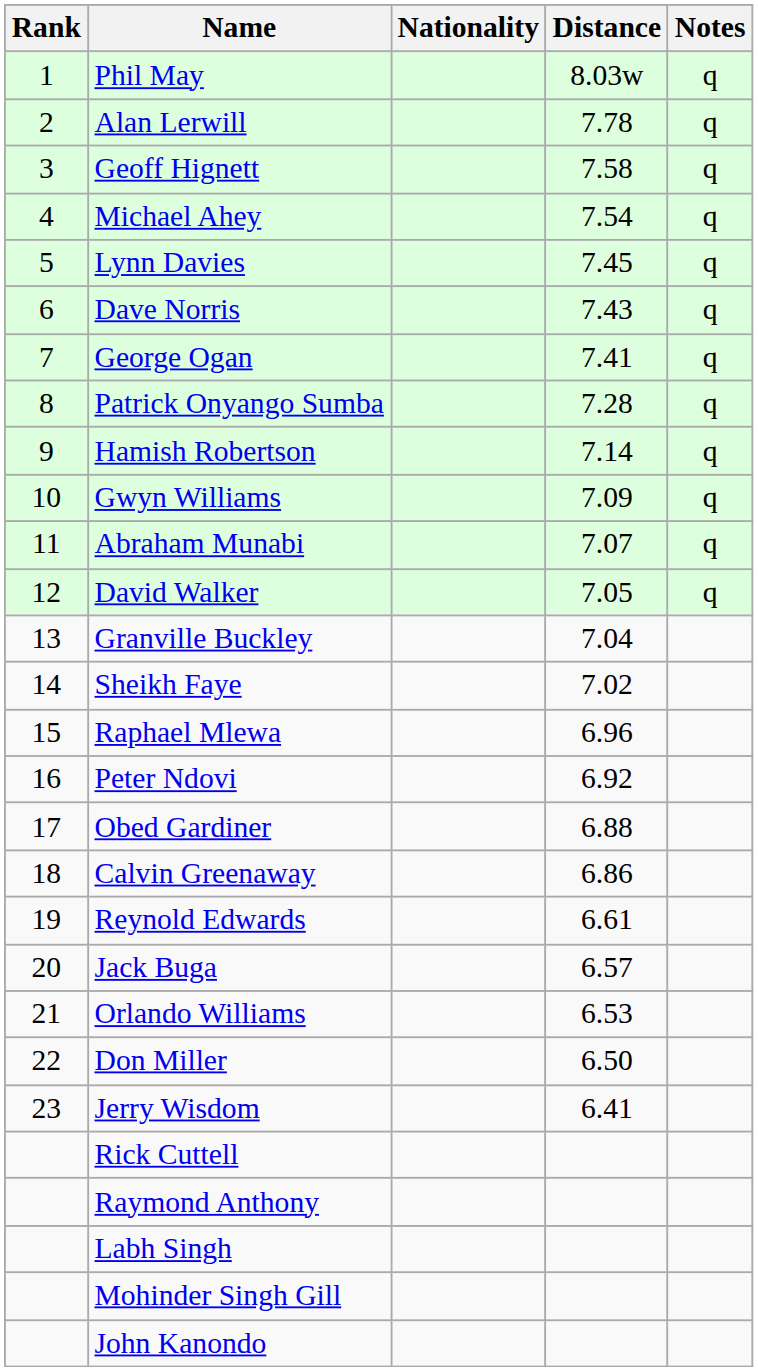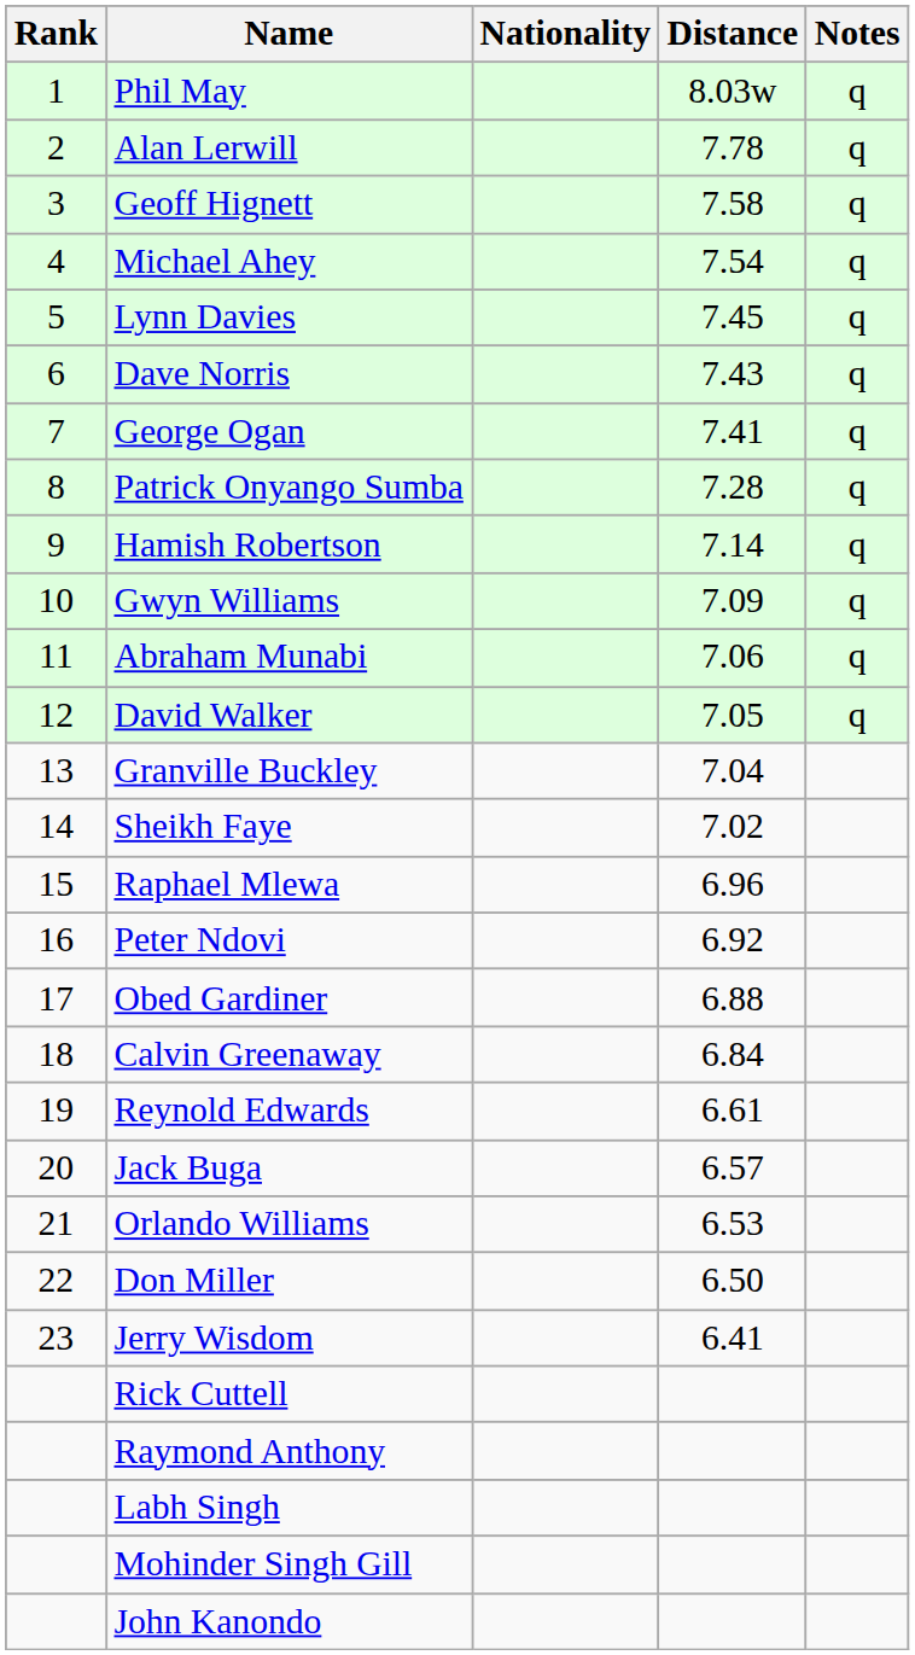 <table class="wikitable sortable" style="text-align:center;">
 <tr>
 <th scope=col>Rank</th>
 <th scope=col>Name</th>
 <th scope=col>Nationality</th>
 <th scope=col>Distance</th>
 <th scope=col>Notes</th>
 </tr>
 <tr style="background-color: #ddffdd;">
 <td>1</td>
 <td style="text-align:left;"><a href='#'>Phil May</a></td>
 <td style="text-align:left;"></td>
 <td>8.03w</td>
 <td>q</td>
 </tr>
 <tr style="background-color: #ddffdd;">
 <td>2</td>
 <td style="text-align:left;"><a href='#'>Alan Lerwill</a></td>
 <td style="text-align:left;"></td>
 <td>7.78</td>
 <td>q</td>
 </tr>
 <tr style="background-color: #ddffdd;">
 <td>3</td>
 <td style="text-align:left;"><a href='#'>Geoff Hignett</a></td>
 <td style="text-align:left;"></td>
 <td>7.58</td>
 <td>q</td>
 </tr>
 <tr style="background-color: #ddffdd;">
 <td>4</td>
 <td style="text-align:left;"><a href='#'>Michael Ahey</a></td>
 <td style="text-align:left;"></td>
 <td>7.54</td>
 <td>q</td>
 </tr>
 <tr style="background-color: #ddffdd;">
 <td>5</td>
 <td style="text-align:left;"><a href='#'>Lynn Davies</a></td>
 <td style="text-align:left;"></td>
 <td>7.45</td>
 <td>q</td>
 </tr>
 <tr style="background-color: #ddffdd;">
 <td>6</td>
 <td style="text-align:left;"><a href='#'>Dave Norris</a></td>
 <td style="text-align:left;"></td>
 <td>7.43</td>
 <td>q</td>
 </tr>
 <tr style="background-color: #ddffdd;">
 <td>7</td>
 <td style="text-align:left;"><a href='#'>George Ogan</a></td>
 <td style="text-align:left;"></td>
 <td>7.41</td>
 <td>q</td>
 </tr>
 <tr style="background-color: #ddffdd;">
 <td>8</td>
 <td style="text-align:left;"><a href='#'>Patrick Onyango Sumba</a></td>
 <td style="text-align:left;"></td>
 <td>7.28</td>
 <td>q</td>
 </tr>
 <tr style="background-color: #ddffdd;">
 <td>9</td>
 <td style="text-align:left;"><a href='#'>Hamish Robertson</a></td>
 <td style="text-align:left;"></td>
 <td>7.14</td>
 <td>q</td>
 </tr>
 <tr style="background-color: #ddffdd;">
 <td>10</td>
 <td style="text-align:left;"><a href='#'>Gwyn Williams</a></td>
 <td style="text-align:left;"></td>
 <td>7.09</td>
 <td>q</td>
 </tr>
 <tr style="background-color: #ddffdd;">
 <td>11</td>
 <td style="text-align:left;"><a href='#'>Abraham Munabi</a></td>
 <td style="text-align:left;"></td>
-<td>7.07</td>
+<td>7.06</td>
 <td>q</td>
 </tr>
 <tr style="background-color: #ddffdd;">
 <td>12</td>
 <td style="text-align:left;"><a href='#'>David Walker</a></td>
 <td style="text-align:left;"></td>
 <td>7.05</td>
 <td>q</td>
 </tr>
 <tr>
 <td>13</td>
 <td style="text-align:left;"><a href='#'>Granville Buckley</a></td>
 <td style="text-align:left;"></td>
 <td>7.04</td>
 <td></td>
 </tr>
 <tr>
 <td>14</td>
 <td style="text-align:left;"><a href='#'>Sheikh Faye</a></td>
 <td style="text-align:left;"></td>
 <td>7.02</td>
 <td></td>
 </tr>
 <tr>
 <td>15</td>
 <td style="text-align:left;"><a href='#'>Raphael Mlewa</a></td>
 <td style="text-align:left;"></td>
 <td>6.96</td>
 <td></td>
 </tr>
 <tr>
 <td>16</td>
 <td style="text-align:left;"><a href='#'>Peter Ndovi</a></td>
 <td style="text-align:left;"></td>
 <td>6.92</td>
 <td></td>
 </tr>
 <tr>
 <td>17</td>
 <td style="text-align:left;"><a href='#'>Obed Gardiner</a></td>
 <td style="text-align:left;"></td>
 <td>6.88</td>
 <td></td>
 </tr>
 <tr>
 <td>18</td>
 <td style="text-align:left;"><a href='#'>Calvin Greenaway</a></td>
 <td style="text-align:left;"></td>
-<td>6.86</td>
+<td>6.84</td>
 <td></td>
 </tr>
 <tr>
 <td>19</td>
 <td style="text-align:left;"><a href='#'>Reynold Edwards</a></td>
 <td style="text-align:left;"></td>
 <td>6.61</td>
 <td></td>
 </tr>
 <tr>
 <td>20</td>
 <td style="text-align:left;"><a href='#'>Jack Buga</a></td>
 <td style="text-align:left;"></td>
 <td>6.57</td>
 <td></td>
 </tr>
 <tr>
 <td>21</td>
 <td style="text-align:left;"><a href='#'>Orlando Williams</a></td>
 <td style="text-align:left;"></td>
 <td>6.53</td>
 <td></td>
 </tr>
 <tr>
 <td>22</td>
 <td style="text-align:left;"><a href='#'>Don Miller</a></td>
 <td style="text-align:left;"></td>
 <td>6.50</td>
 <td></td>
 </tr>
 <tr>
 <td>23</td>
 <td style="text-align:left;"><a href='#'>Jerry Wisdom</a></td>
 <td style="text-align:left;"></td>
 <td>6.41</td>
 <td></td>
 </tr>
 <tr>
 <td></td>
 <td style="text-align:left;"><a href='#'>Rick Cuttell</a></td>
 <td style="text-align:left;"></td>
 <td></td>
 <td></td>
 </tr>
 <tr>
 <td></td>
 <td style="text-align:left;"><a href='#'>Raymond Anthony</a></td>
 <td style="text-align:left;"></td>
 <td></td>
 <td></td>
 </tr>
 <tr>
 <td></td>
 <td style="text-align:left;"><a href='#'>Labh Singh</a></td>
 <td style="text-align:left;"></td>
 <td></td>
 <td></td>
 </tr>
 <tr>
 <td></td>
 <td style="text-align:left;"><a href='#'>Mohinder Singh Gill</a></td>
 <td style="text-align:left;"></td>
 <td></td>
 <td></td>
 </tr>
 <tr>
 <td></td>
 <td style="text-align:left;"><a href='#'>John Kanondo</a></td>
 <td style="text-align:left;"></td>
 <td></td>
 <td></td>
 </tr>
 </table>
